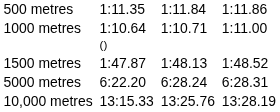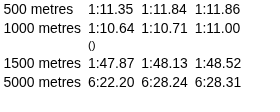 <table>
 <tr valign="top">
 <td>500 metres <br></td>
 <td></td>
 <td>1:11.35</td>
 <td></td>
 <td>1:11.84</td>
 <td></td>
 <td>1:11.86</td>
 </tr>
 <tr valign="top">
 <td>1000 metres <br></td>
 <td></td>
 <td>1:10.64<br><small>()</small></td>
 <td></td>
 <td>1:10.71</td>
 <td></td>
 <td>1:11.00</td>
 </tr>
 <tr valign="top">
 <td>1500 metres <br></td>
 <td></td>
 <td>1:47.87 <br> </td>
 <td></td>
 <td>1:48.13</td>
 <td></td>
 <td>1:48.52</td>
 </tr>
 <tr valign="top">
 <td>5000 metres <br></td>
 <td></td>
 <td>6:22.20 <br> </td>
 <td></td>
 <td>6:28.24</td>
 <td></td>
 <td>6:28.31</td>
 </tr>
-<tr valign="top">
-<td>10,000 metres <br></td>
-<td></td>
-<td>13:15.33 <br> </td>
-<td></td>
-<td>13:25.76</td>
-<td></td>
-<td>13:28.19</td>
-</tr>
 </table>
